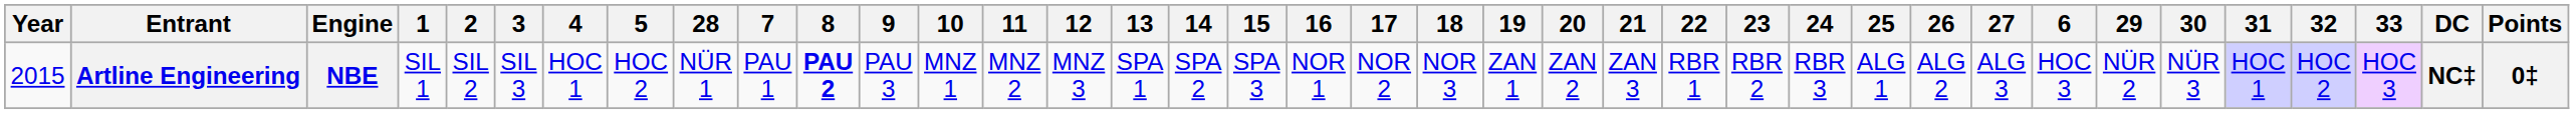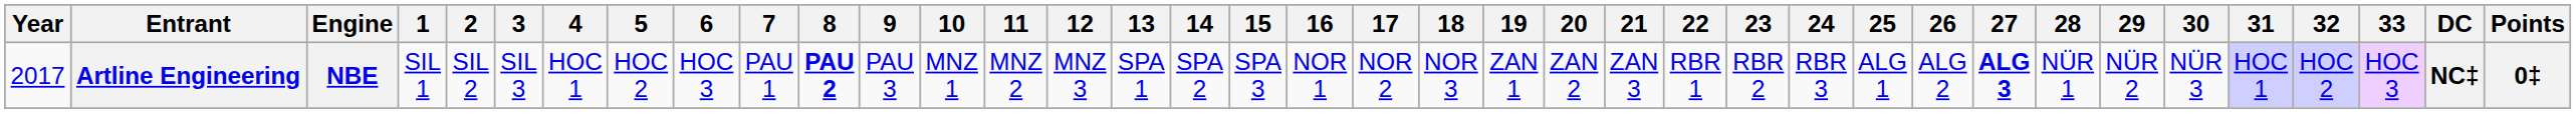 <table class="wikitable" style="text-align:center; font-size:85%">
 <tr>
 <th>Year</th>
 <th>Entrant</th>
 <th>Engine</th>
 <th>1</th>
 <th>2</th>
 <th>3</th>
 <th>4</th>
 <th>5</th>
-<th>28</th>
+<th>6</th>
 <th>7</th>
 <th>8</th>
 <th>9</th>
 <th>10</th>
 <th>11</th>
 <th>12</th>
 <th>13</th>
 <th>14</th>
 <th>15</th>
 <th>16</th>
 <th>17</th>
 <th>18</th>
 <th>19</th>
 <th>20</th>
 <th>21</th>
 <th>22</th>
 <th>23</th>
 <th>24</th>
 <th>25</th>
 <th>26</th>
 <th>27</th>
-<th>6</th>
+<th>28</th>
 <th>29</th>
 <th>30</th>
 <th>31</th>
 <th>32</th>
 <th>33</th>
 <th>DC</th>
 <th>Points</th>
 </tr>
 <tr>
-<td><a href='#'>2015</a></td>
+<td><a href='#'>2017</a></td>
 <th nowrap><a href='#'>Artline Engineering</a></th>
 <th nowrap><a href='#'>NBE</a></th>
 <td style="background:#;"><a href='#'>SIL<br>1</a></td>
 <td style="background:#;"><a href='#'>SIL<br>2</a></td>
 <td style="background:#;"><a href='#'>SIL<br>3</a></td>
 <td style="background:#;"><a href='#'>HOC<br>1</a></td>
 <td style="background:#;"><a href='#'>HOC<br>2</a></td>
-<td style="background:#;"><a href='#'>NÜR<br>1</a></td>
+<td style="background:#;"><a href='#'>HOC<br>3</a></td>
 <td style="background:#;"><a href='#'>PAU<br>1</a></td>
 <td style="background:#;"><strong><a href='#'>PAU<br>2</a></strong></td>
 <td style="background:#;"><a href='#'>PAU<br>3</a></td>
 <td style="background:#;"><a href='#'>MNZ<br>1</a></td>
 <td style="background:#;"><a href='#'>MNZ<br>2</a></td>
 <td style="background:#;"><a href='#'>MNZ<br>3</a></td>
 <td style="background:#;"><a href='#'>SPA<br>1</a></td>
 <td style="background:#;"><a href='#'>SPA<br>2</a></td>
 <td style="background:#;"><a href='#'>SPA<br>3</a></td>
 <td style="background:#;"><a href='#'>NOR<br>1</a></td>
 <td style="background:#;"><a href='#'>NOR<br>2</a></td>
 <td style="background:#;"><a href='#'>NOR<br>3</a></td>
 <td style="background:#;"><a href='#'>ZAN<br>1</a></td>
 <td style="background:#;"><a href='#'>ZAN<br>2</a></td>
 <td style="background:#;"><a href='#'>ZAN<br>3</a></td>
 <td style="background:#;"><a href='#'>RBR<br>1</a></td>
 <td style="background:#;"><a href='#'>RBR<br>2</a></td>
 <td style="background:#;"><a href='#'>RBR<br>3</a></td>
 <td style="background:#;"><a href='#'>ALG<br>1</a></td>
 <td style="background:#;"><a href='#'>ALG<br>2</a></td>
-<td style="background:#;"><a href='#'>ALG<br>3</a></td>
-<td style="background:#;"><a href='#'>HOC<br>3</a></td>
+<td style="background:#;"><strong><a href='#'>ALG<br>3</a></strong></td>
+<td style="background:#;"><a href='#'>NÜR<br>1</a></td>
 <td style="background:#;"><a href='#'>NÜR<br>2</a></td>
 <td style="background:#;"><a href='#'>NÜR<br>3</a></td>
 <td style="background:#CFCFFF;"><a href='#'>HOC<br>1</a><br></td>
 <td style="background:#CFCFFF;"><a href='#'>HOC<br>2</a><br></td>
 <td style="background:#EFCFFF;"><a href='#'>HOC<br>3</a><br></td>
 <th>NC‡</th>
 <th>0‡</th>
 </tr>
 </table>
